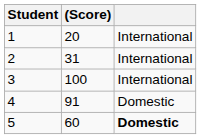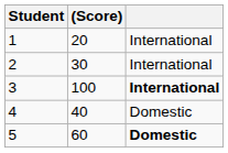 <table class="wikitable">
 <tr>
 <th>Student</th>
 <th> (Score)</th>
 <th></th>
 </tr>
 <tr>
 <td>1</td>
 <td>20</td>
 <td>International</td>
 </tr>
 <tr>
 <td>2</td>
-<td>31</td>
+<td>30</td>
 <td>International</td>
 </tr>
 <tr>
 <td>3</td>
 <td>100</td>
-<td>International</td>
+<td><strong>International</strong></td>
 </tr>
 <tr>
 <td>4</td>
-<td>91</td>
+<td>40</td>
 <td>Domestic</td>
 </tr>
 <tr>
 <td>5</td>
 <td>60</td>
 <td><strong>Domestic</strong></td>
 </tr>
 </table>
